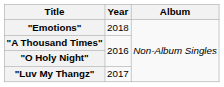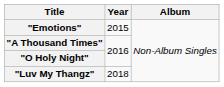 <table class="wikitable plainrowheaders" style="text-align: center;" border="1">
 <tr>
 <th rowspan="1">Title</th>
 <th rowspan="1">Year</th>
 <th rowspan="1">Album</th>
 </tr>
 <tr>
 <th scope="row">"Emotions"</th>
-<td rowspan="1">2018</td>
+<td rowspan="1">2015</td>
 <td rowspan="4"><em>Non-Album Singles</em></td>
 </tr>
 <tr>
 <th scope="row">"A Thousand Times"</th>
 <td rowspan="2">2016</td>
 </tr>
 <tr>
 <th scope="row">"O Holy Night"</th>
 </tr>
 <tr>
 <th scope="row">"Luv My Thangz"</th>
-<td>2017</td>
+<td>2018</td>
 </tr>
 </table>
